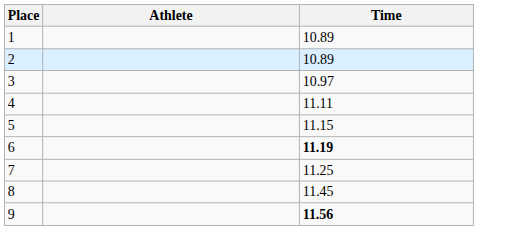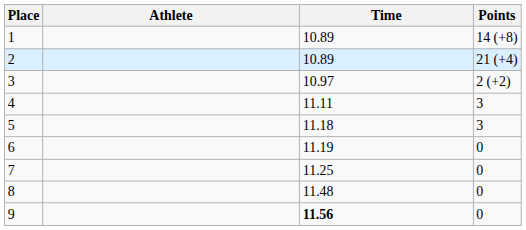 <table class="wikitable sortable">
 <tr>
 <th>Place</th>
 <th style="width:18em">Athlete</th>
 <th style="width:12em">Time</th>
+<th>Points</th>
 </tr>
 <tr>
 <td>1</td>
 <td></td>
 <td>10.89</td>
+<td>14 (+8)</td>
 </tr>
 <tr style="background:#daefff;">
 <td>2 </td>
 <td></td>
 <td>10.89</td>
+<td>21 (+4)</td>
 </tr>
 <tr>
 <td>3</td>
 <td></td>
 <td>10.97</td>
+<td>2 (+2)</td>
 </tr>
 <tr>
 <td>4</td>
 <td></td>
 <td>11.11</td>
+<td>3</td>
 </tr>
 <tr>
 <td>5</td>
 <td></td>
-<td>11.15</td>
+<td>11.18</td>
+<td>3</td>
 </tr>
 <tr>
 <td>6</td>
 <td></td>
-<td><strong>11.19</strong></td>
+<td>11.19</td>
+<td>0</td>
 </tr>
 <tr>
 <td>7</td>
 <td></td>
 <td>11.25</td>
+<td>0</td>
 </tr>
 <tr>
 <td>8</td>
 <td></td>
-<td>11.45</td>
+<td>11.48</td>
+<td>0</td>
 </tr>
 <tr>
 <td>9</td>
 <td></td>
 <td><strong>11.56</strong></td>
+<td>0</td>
 </tr>
 </table>
